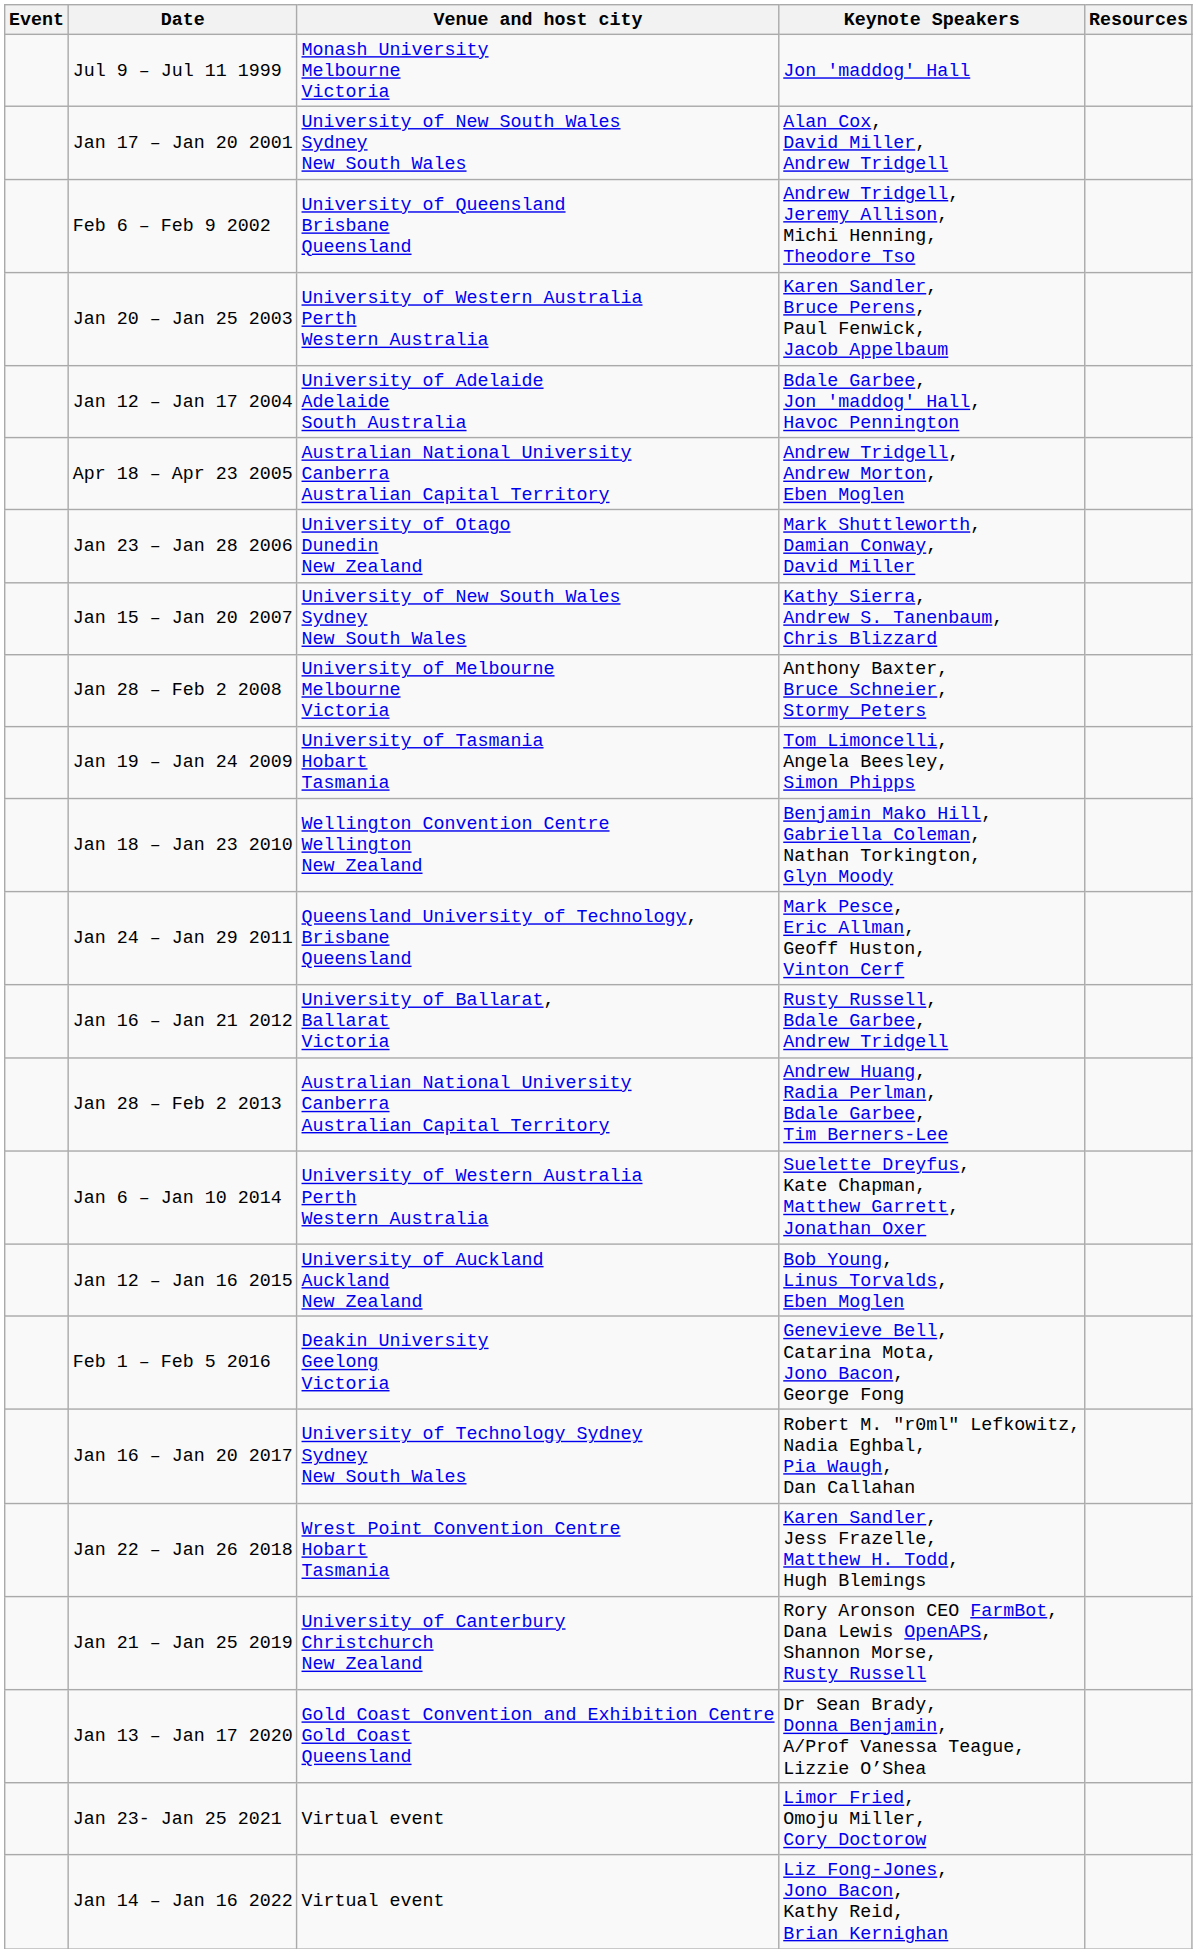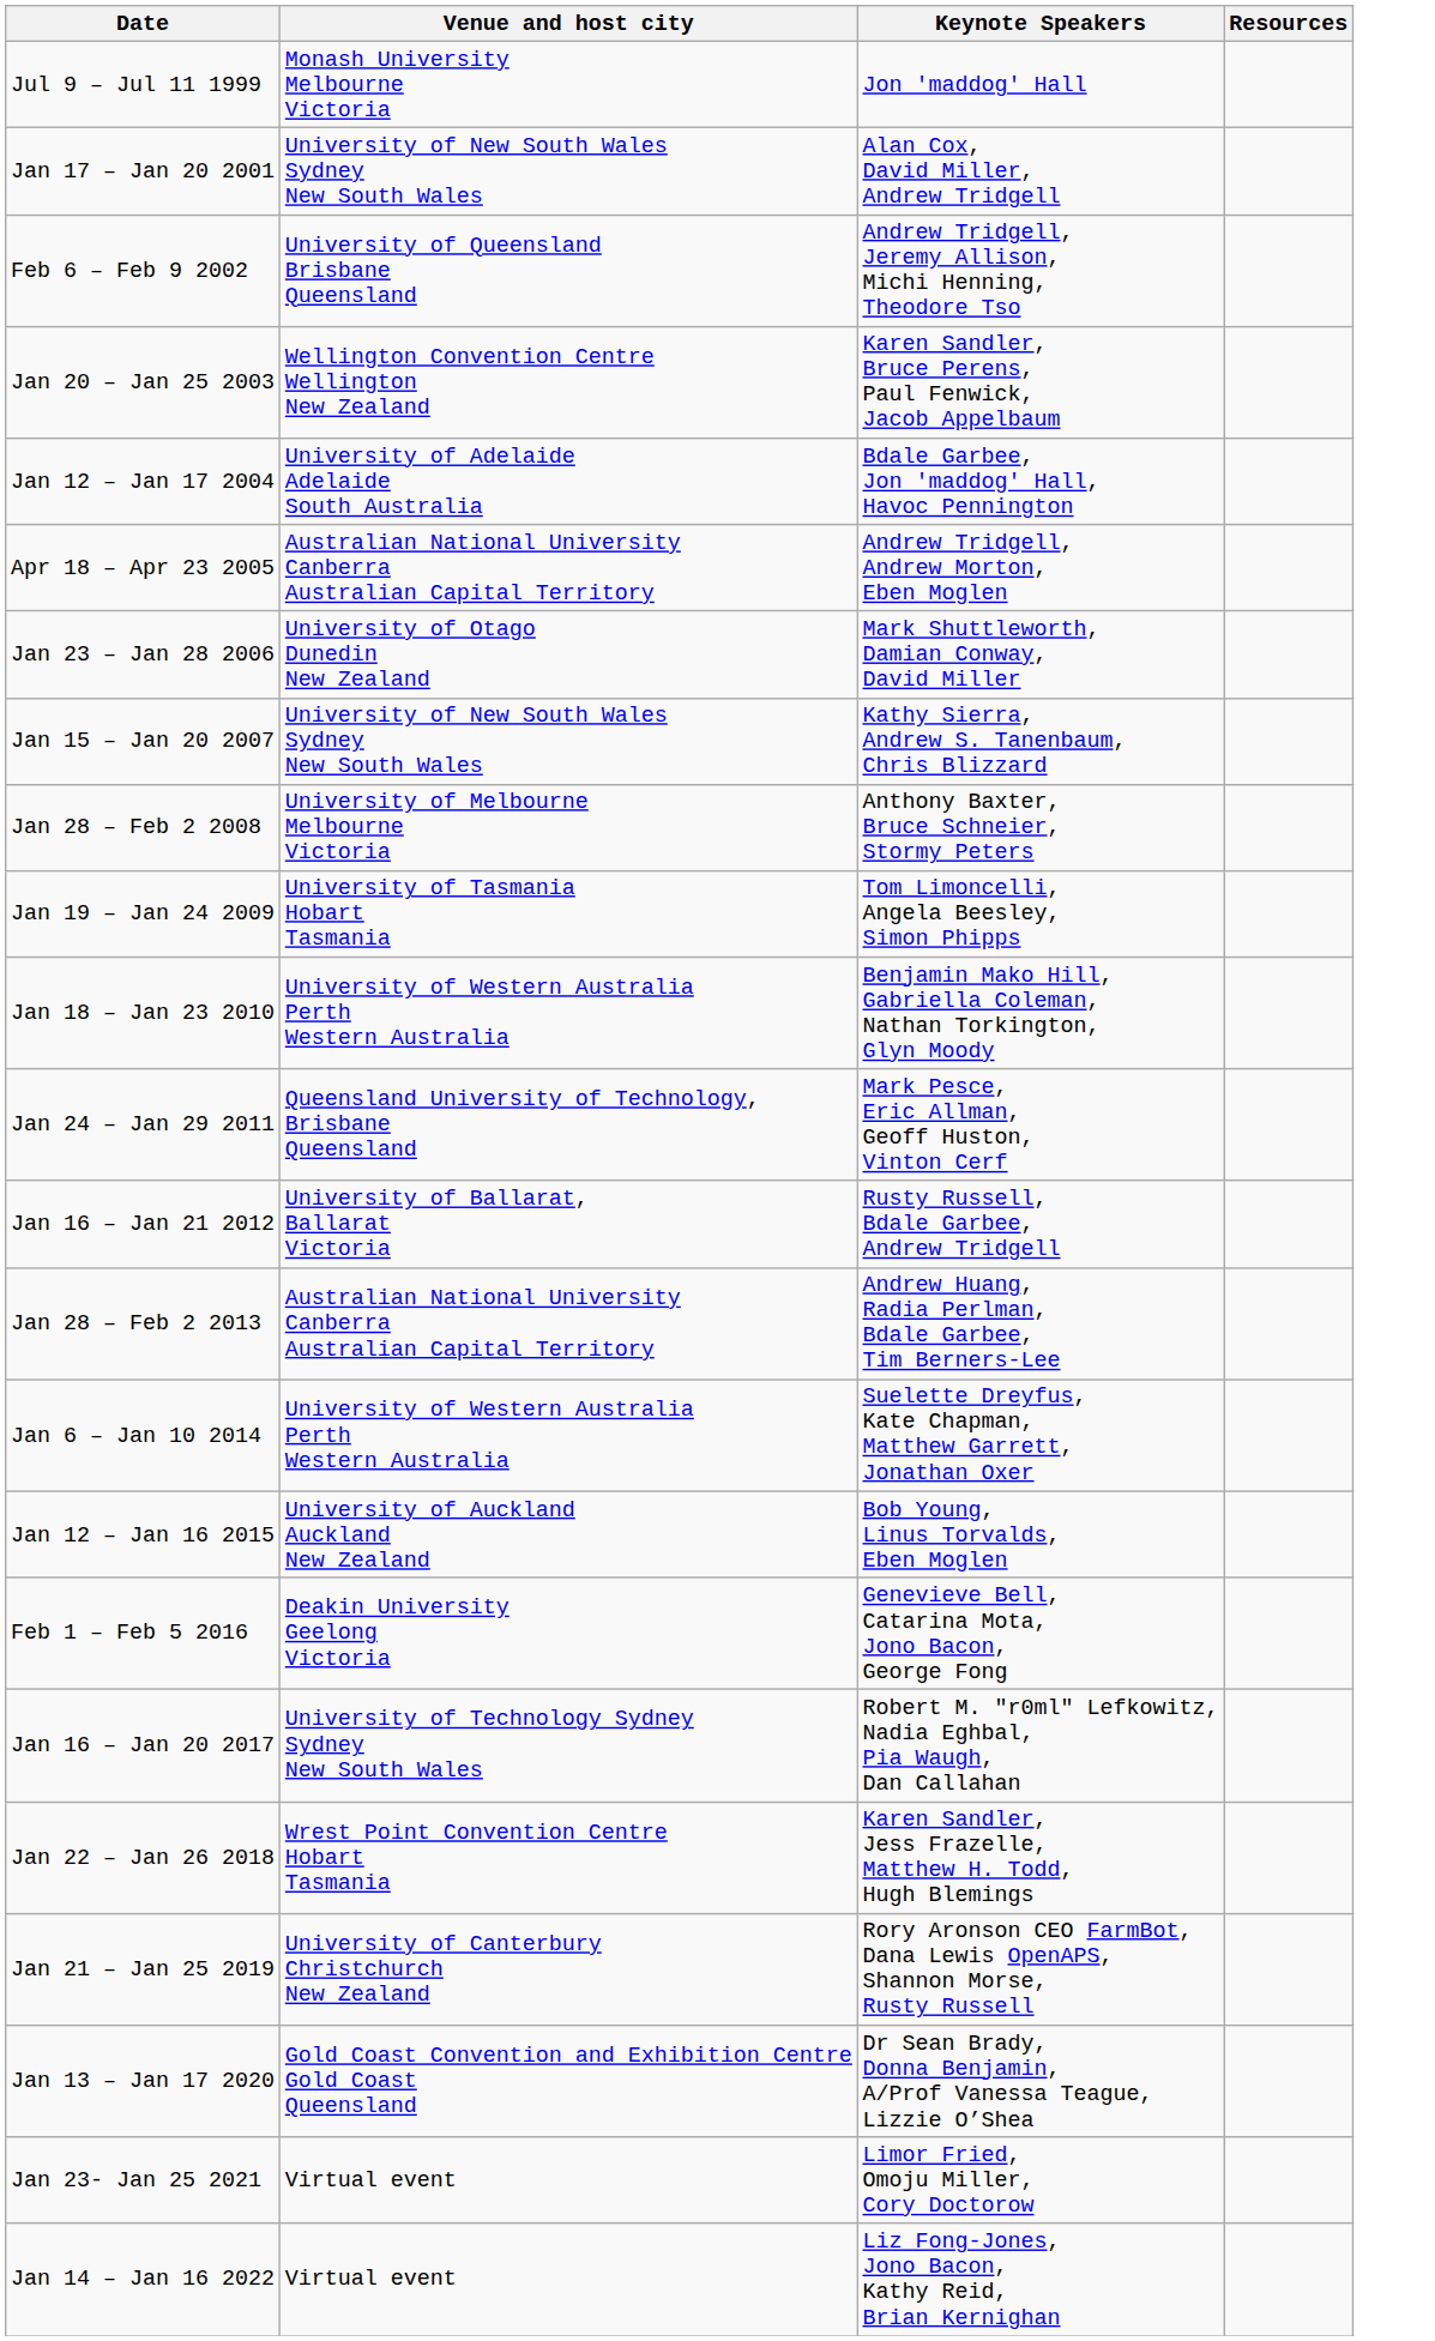 <table class="wikitable">
 <tr>
-<th>Event</th>
 <th>Date</th>
 <th>Venue and host city</th>
 <th>Keynote Speakers</th>
 <th>Resources</th>
 </tr>
 <tr>
-<td></td>
 <td>Jul 9 – Jul 11 1999</td>
 <td><a href='#'>Monash University</a><br> <a href='#'>Melbourne</a><br><a href='#'>Victoria</a></td>
 <td><a href='#'>Jon 'maddog' Hall</a></td>
 <td></td>
 </tr>
 <tr>
-<td></td>
 <td>Jan 17 – Jan 20 2001</td>
 <td><a href='#'>University of New South Wales</a><br> <a href='#'>Sydney</a><br><a href='#'>New South Wales</a></td>
 <td><a href='#'>Alan Cox</a>,<br><a href='#'>David Miller</a>,<br><a href='#'>Andrew Tridgell</a></td>
 <td></td>
 </tr>
 <tr>
-<td></td>
 <td>Feb 6 – Feb 9 2002</td>
 <td><a href='#'>University of Queensland</a><br>  <a href='#'>Brisbane</a><br><a href='#'>Queensland</a></td>
 <td><a href='#'>Andrew Tridgell</a>,<br><a href='#'>Jeremy Allison</a>,<br>Michi Henning,<br><a href='#'>Theodore Tso</a></td>
 <td></td>
 </tr>
 <tr>
-<td></td>
 <td>Jan 20 – Jan 25 2003</td>
-<td><a href='#'>University of Western Australia</a><br> <a href='#'>Perth</a><br><a href='#'>Western Australia</a></td>
+<td><a href='#'>Wellington Convention Centre</a><br> <a href='#'>Wellington</a><br><a href='#'>New Zealand</a></td>
 <td><a href='#'>Karen Sandler</a>,<br><a href='#'>Bruce Perens</a>,<br>Paul Fenwick,<br><a href='#'>Jacob Appelbaum</a></td>
 <td></td>
 </tr>
 <tr>
-<td></td>
 <td>Jan 12 – Jan 17 2004</td>
 <td><a href='#'>University of Adelaide</a><br> <a href='#'>Adelaide</a><br><a href='#'>South Australia</a></td>
 <td><a href='#'>Bdale Garbee</a>,<br><a href='#'>Jon 'maddog' Hall</a>,<br><a href='#'>Havoc Pennington</a></td>
 <td></td>
 </tr>
 <tr>
-<td></td>
 <td>Apr 18 – Apr 23 2005</td>
 <td><a href='#'>Australian National University</a><br> <a href='#'>Canberra</a><br><a href='#'>Australian Capital Territory</a></td>
 <td><a href='#'>Andrew Tridgell</a>,<br><a href='#'>Andrew Morton</a>,<br><a href='#'>Eben Moglen</a></td>
 <td></td>
 </tr>
 <tr>
-<td></td>
 <td>Jan 23 – Jan 28 2006</td>
 <td><a href='#'>University of Otago</a><br> <a href='#'>Dunedin</a><br><a href='#'>New Zealand</a></td>
 <td><a href='#'>Mark Shuttleworth</a>,<br><a href='#'>Damian Conway</a>,<br><a href='#'>David Miller</a></td>
 <td></td>
 </tr>
 <tr>
-<td></td>
 <td>Jan 15 – Jan 20 2007</td>
 <td><a href='#'>University of New South Wales</a><br> <a href='#'>Sydney</a><br><a href='#'>New South Wales</a></td>
 <td><a href='#'>Kathy Sierra</a>,<br><a href='#'>Andrew S. Tanenbaum</a>,<br><a href='#'>Chris Blizzard</a></td>
 <td></td>
 </tr>
 <tr>
-<td></td>
 <td>Jan 28 – Feb 2 2008</td>
 <td><a href='#'>University of Melbourne</a><br> <a href='#'>Melbourne</a><br><a href='#'>Victoria</a></td>
 <td>Anthony Baxter,<br><a href='#'>Bruce Schneier</a>,<br><a href='#'>Stormy Peters</a></td>
 <td></td>
 </tr>
 <tr>
-<td></td>
 <td>Jan 19 – Jan 24 2009</td>
 <td><a href='#'>University of Tasmania</a><br> <a href='#'>Hobart</a><br><a href='#'>Tasmania</a></td>
 <td><a href='#'>Tom Limoncelli</a>,<br>Angela Beesley,<br><a href='#'>Simon Phipps</a></td>
 <td></td>
 </tr>
 <tr>
-<td></td>
 <td>Jan 18 – Jan 23 2010</td>
-<td><a href='#'>Wellington Convention Centre</a><br> <a href='#'>Wellington</a><br><a href='#'>New Zealand</a></td>
+<td><a href='#'>University of Western Australia</a><br> <a href='#'>Perth</a><br><a href='#'>Western Australia</a></td>
 <td><a href='#'>Benjamin Mako Hill</a>,<br><a href='#'>Gabriella Coleman</a>,<br>Nathan Torkington,<br><a href='#'>Glyn Moody</a></td>
 <td></td>
 </tr>
 <tr>
-<td></td>
 <td>Jan 24 – Jan 29 2011</td>
 <td><a href='#'>Queensland University of Technology</a>,<br> <a href='#'>Brisbane</a><br><a href='#'>Queensland</a></td>
 <td><a href='#'>Mark Pesce</a>,<br><a href='#'>Eric Allman</a>,<br>Geoff Huston,<br><a href='#'>Vinton Cerf</a></td>
 <td></td>
 </tr>
 <tr>
-<td></td>
 <td>Jan 16 – Jan 21 2012</td>
 <td><a href='#'>University of Ballarat</a>,<br> <a href='#'>Ballarat</a><br><a href='#'>Victoria</a></td>
 <td><a href='#'>Rusty Russell</a>,<br><a href='#'>Bdale Garbee</a>,<br><a href='#'>Andrew Tridgell</a></td>
 <td></td>
 </tr>
 <tr>
-<td></td>
 <td>Jan 28 – Feb 2 2013</td>
 <td><a href='#'>Australian National University</a><br> <a href='#'>Canberra</a><br><a href='#'>Australian Capital Territory</a></td>
 <td><a href='#'>Andrew Huang</a>,<br><a href='#'>Radia Perlman</a>,<br><a href='#'>Bdale Garbee</a>,<br><a href='#'>Tim Berners-Lee</a></td>
 <td></td>
 </tr>
 <tr>
-<td></td>
 <td>Jan 6 – Jan 10 2014</td>
 <td><a href='#'>University of Western Australia</a><br> <a href='#'>Perth</a><br><a href='#'>Western Australia</a></td>
 <td><a href='#'>Suelette Dreyfus</a>,<br>Kate Chapman,<br><a href='#'>Matthew Garrett</a>,<br><a href='#'>Jonathan Oxer</a></td>
 <td></td>
 </tr>
 <tr>
-<td></td>
 <td>Jan 12 – Jan 16 2015</td>
 <td><a href='#'>University of Auckland</a><br> <a href='#'>Auckland</a><br><a href='#'>New Zealand</a></td>
 <td><a href='#'>Bob Young</a>,<br><a href='#'>Linus Torvalds</a>,<br><a href='#'>Eben Moglen</a></td>
 <td></td>
 </tr>
 <tr>
-<td></td>
 <td>Feb 1 – Feb 5 2016</td>
 <td><a href='#'>Deakin University</a><br> <a href='#'>Geelong</a><br><a href='#'>Victoria</a></td>
 <td><a href='#'>Genevieve Bell</a>,<br>Catarina Mota,<br><a href='#'>Jono Bacon</a>,<br>George Fong</td>
 <td></td>
 </tr>
 <tr>
-<td></td>
 <td>Jan 16 – Jan 20 2017</td>
 <td><a href='#'>University of Technology Sydney</a><br> <a href='#'>Sydney</a><br><a href='#'>New South Wales</a></td>
 <td>Robert M. "r0ml" Lefkowitz,<br>Nadia Eghbal,<br><a href='#'>Pia Waugh</a>,<br>Dan Callahan</td>
 <td></td>
 </tr>
 <tr>
-<td></td>
 <td>Jan 22 – Jan 26 2018</td>
 <td><a href='#'>Wrest Point Convention Centre</a><br> <a href='#'>Hobart</a><br><a href='#'>Tasmania</a></td>
 <td><a href='#'>Karen Sandler</a>,<br>Jess Frazelle,<br><a href='#'>Matthew H. Todd</a>,<br>Hugh Blemings</td>
 <td></td>
 </tr>
 <tr>
-<td></td>
 <td>Jan 21 – Jan 25 2019</td>
 <td><a href='#'>University of Canterbury</a><br> <a href='#'>Christchurch</a><br><a href='#'>New Zealand</a></td>
 <td>Rory Aronson CEO <a href='#'>FarmBot</a>,<br>Dana Lewis <a href='#'>OpenAPS</a>,<br>Shannon Morse,<br><a href='#'>Rusty Russell</a></td>
 <td></td>
 </tr>
 <tr>
-<td></td>
 <td>Jan 13 – Jan 17 2020</td>
 <td><a href='#'>Gold Coast Convention and Exhibition Centre</a><br> <a href='#'>Gold Coast</a><br><a href='#'>Queensland</a></td>
 <td>Dr Sean Brady,<br><a href='#'>Donna Benjamin</a>,<br>A/Prof Vanessa Teague,<br>Lizzie O’Shea</td>
 <td></td>
 </tr>
 <tr>
-<td></td>
 <td>Jan 23- Jan 25 2021</td>
 <td>Virtual event</td>
 <td><a href='#'>Limor Fried</a>,<br>Omoju Miller,<br><a href='#'>Cory Doctorow</a></td>
 <td></td>
 </tr>
 <tr>
-<td></td>
 <td>Jan 14 – Jan 16 2022</td>
 <td>Virtual event</td>
 <td><a href='#'>Liz Fong-Jones</a>,<br><a href='#'>Jono Bacon</a>,<br>Kathy Reid,<br><a href='#'>Brian Kernighan</a></td>
 <td></td>
 </tr>
 </table>
